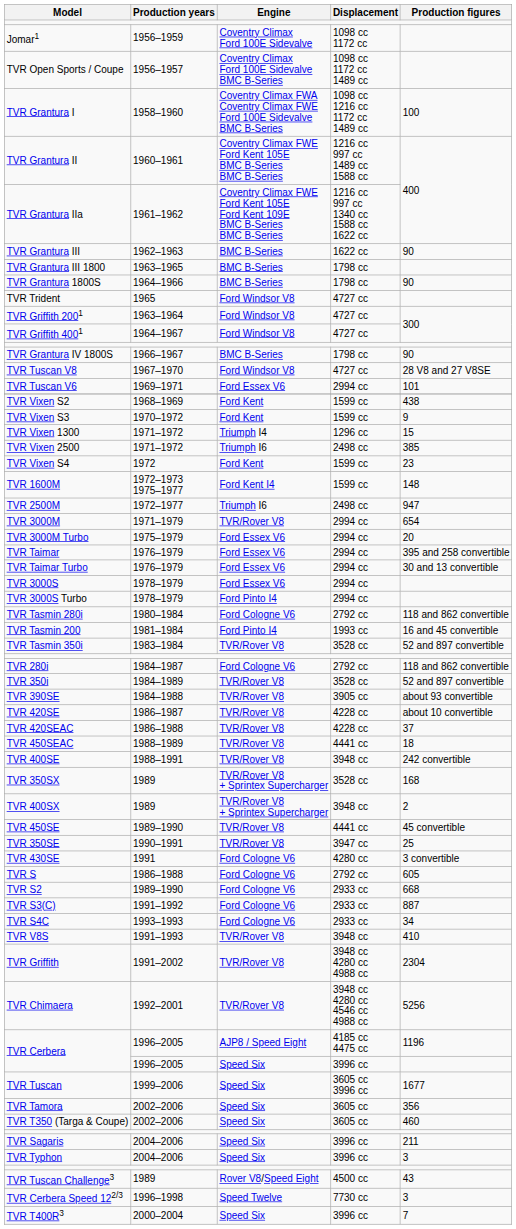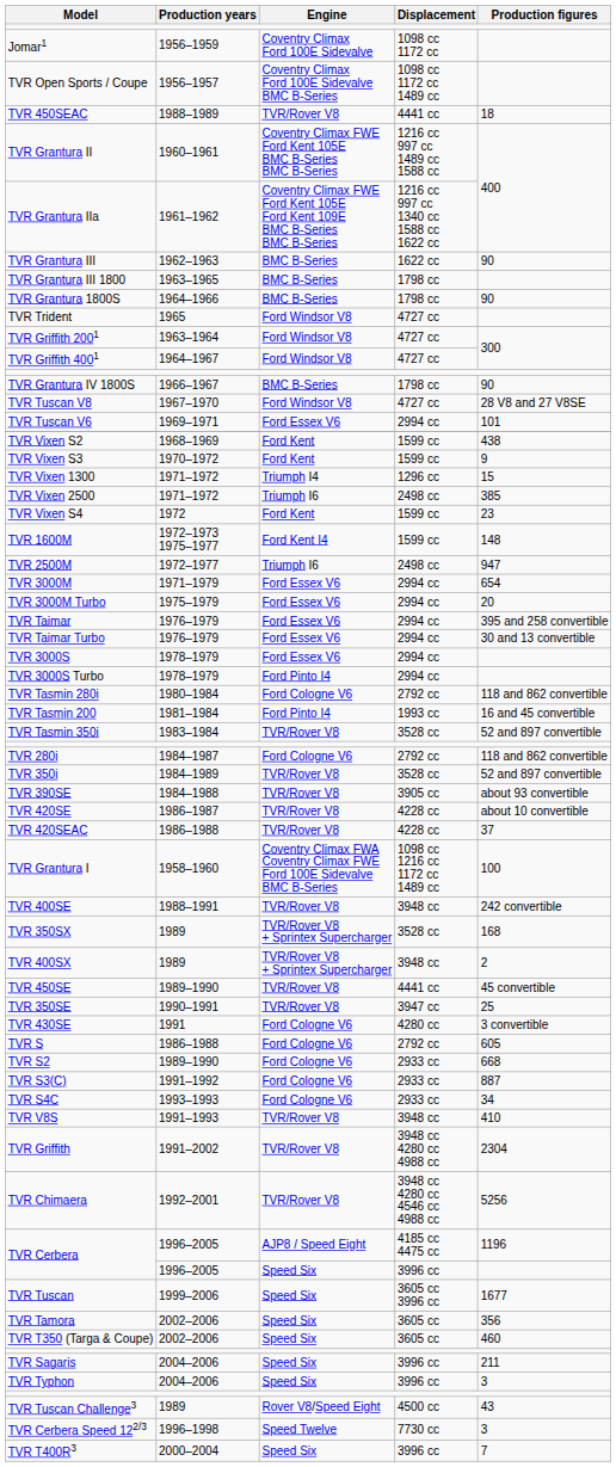 <table class="wikitable" style="font-size:92%;">
 <tr>
 <th>Model</th>
 <th>Production years</th>
 <th>Engine</th>
 <th>Displacement</th>
 <th>Production figures</th>
 </tr>
 <tr>
 <td colspan=5></td>
 </tr>
 <tr>
 <td>Jomar<sup>1</sup></td>
 <td>1956–1959</td>
 <td><a href='#'>Coventry Climax</a><br><a href='#'>Ford 100E Sidevalve</a><br></td>
 <td>1098 cc<br>1172 cc</td>
 <td></td>
 </tr>
 <tr>
 <td>TVR Open Sports / Coupe</td>
 <td>1956–1957</td>
 <td><a href='#'>Coventry Climax</a><br><a href='#'>Ford 100E Sidevalve</a><br><a href='#'>BMC B-Series</a></td>
 <td>1098 cc<br>1172 cc<br>1489 cc</td>
 <td></td>
 </tr>
 <tr>
-<td><a href='#'>TVR Grantura</a> I</td>
-<td>1958–1960</td>
-<td><a href='#'>Coventry Climax FWA</a><br><a href='#'>Coventry Climax FWE</a><br><a href='#'>Ford 100E Sidevalve</a><br><a href='#'>BMC B-Series</a></td>
-<td>1098 cc<br>1216 cc<br>1172 cc<br>1489 cc</td>
-<td>100</td>
+<td><a href='#'>TVR 450SEAC</a></td>
+<td>1988–1989</td>
+<td><a href='#'>TVR/Rover V8</a></td>
+<td>4441 cc</td>
+<td>18</td>
 </tr>
 <tr>
 <td><a href='#'>TVR Grantura</a> II</td>
 <td>1960–1961</td>
 <td><a href='#'>Coventry Climax FWE</a><br><a href='#'>Ford Kent 105E</a><br><a href='#'>BMC B-Series</a><br><a href='#'>BMC B-Series</a></td>
 <td>1216 cc<br>997 cc<br>1489 cc<br>1588 cc</td>
 <td rowspan=2>400</td>
 </tr>
 <tr>
 <td><a href='#'>TVR Grantura</a> IIa</td>
 <td>1961–1962</td>
 <td><a href='#'>Coventry Climax FWE</a><br><a href='#'>Ford Kent 105E</a><br><a href='#'>Ford Kent 109E</a><br><a href='#'>BMC B-Series</a><br><a href='#'>BMC B-Series</a></td>
 <td>1216 cc<br>997 cc<br>1340 cc<br>1588 cc<br>1622 cc</td>
 </tr>
 <tr>
 <td><a href='#'>TVR Grantura</a> III</td>
 <td>1962–1963</td>
 <td><a href='#'>BMC B-Series</a></td>
 <td>1622 cc</td>
 <td>90</td>
 </tr>
 <tr>
 <td><a href='#'>TVR Grantura</a> III 1800</td>
 <td>1963–1965</td>
 <td><a href='#'>BMC B-Series</a></td>
 <td>1798 cc</td>
 <td></td>
 </tr>
 <tr>
 <td><a href='#'>TVR Grantura</a> 1800S</td>
 <td>1964–1966</td>
 <td><a href='#'>BMC B-Series</a></td>
 <td>1798 cc</td>
 <td>90</td>
 </tr>
 <tr>
 <td>TVR Trident</td>
 <td>1965</td>
 <td><a href='#'>Ford Windsor V8</a></td>
 <td>4727 cc</td>
 <td></td>
 </tr>
 <tr>
 <td><a href='#'>TVR Griffith 200</a><sup>1</sup></td>
 <td>1963–1964</td>
 <td><a href='#'>Ford Windsor V8</a></td>
 <td>4727 cc</td>
 <td rowspan=2>300</td>
 </tr>
 <tr>
 <td><a href='#'>TVR Griffith 400</a><sup>1</sup></td>
 <td>1964–1967</td>
 <td><a href='#'>Ford Windsor V8</a></td>
 <td>4727 cc</td>
 </tr>
 <tr>
 <td colspan=5></td>
 </tr>
 <tr>
 <td><a href='#'>TVR Grantura</a> IV 1800S</td>
 <td>1966–1967</td>
 <td><a href='#'>BMC B-Series</a></td>
 <td>1798 cc</td>
 <td>90</td>
 </tr>
 <tr>
 <td><a href='#'>TVR Tuscan V8</a></td>
 <td>1967–1970</td>
 <td><a href='#'>Ford Windsor V8</a></td>
 <td>4727 cc</td>
 <td>28 V8 and 27 V8SE</td>
 </tr>
 <tr>
 <td><a href='#'>TVR Tuscan V6</a></td>
 <td>1969–1971</td>
 <td><a href='#'>Ford Essex V6</a></td>
 <td>2994 cc</td>
 <td>101</td>
 </tr>
 <tr>
 </tr>
 <tr>
 <td><a href='#'>TVR Vixen</a> S2</td>
 <td>1968–1969</td>
 <td><a href='#'>Ford Kent</a></td>
 <td>1599 cc</td>
 <td>438</td>
 </tr>
 <tr>
 <td><a href='#'>TVR Vixen</a> S3</td>
 <td>1970–1972</td>
 <td><a href='#'>Ford Kent</a></td>
 <td>1599 cc</td>
 <td>9</td>
 </tr>
 <tr>
 <td><a href='#'>TVR Vixen</a> 1300</td>
 <td>1971–1972</td>
 <td><a href='#'>Triumph</a> I4</td>
 <td>1296 cc</td>
 <td>15</td>
 </tr>
 <tr>
 <td><a href='#'>TVR Vixen</a> 2500</td>
 <td>1971–1972</td>
 <td><a href='#'>Triumph</a> I6</td>
 <td>2498 cc</td>
 <td>385</td>
 </tr>
 <tr>
 <td><a href='#'>TVR Vixen</a> S4</td>
 <td>1972</td>
 <td><a href='#'>Ford Kent</a></td>
 <td>1599 cc</td>
 <td>23</td>
 </tr>
 <tr>
 <td><a href='#'>TVR 1600M</a></td>
 <td>1972–1973<br>1975–1977</td>
 <td><a href='#'>Ford Kent I4</a></td>
 <td>1599 cc</td>
 <td>148</td>
 </tr>
 <tr>
 <td><a href='#'>TVR 2500M</a></td>
 <td>1972–1977</td>
 <td><a href='#'>Triumph</a> I6</td>
 <td>2498 cc</td>
 <td>947</td>
 </tr>
 <tr>
 <td><a href='#'>TVR 3000M</a></td>
 <td>1971–1979</td>
-<td><a href='#'>TVR/Rover V8</a></td>
+<td><a href='#'>Ford Essex V6</a></td>
 <td>2994 cc</td>
 <td>654</td>
 </tr>
 <tr>
 <td><a href='#'>TVR 3000M Turbo</a></td>
 <td>1975–1979</td>
 <td><a href='#'>Ford Essex V6</a></td>
 <td>2994 cc</td>
 <td>20</td>
 </tr>
 <tr>
 <td><a href='#'>TVR Taimar</a></td>
 <td>1976–1979</td>
 <td><a href='#'>Ford Essex V6</a></td>
 <td>2994 cc</td>
 <td>395 and 258 convertible</td>
 </tr>
 <tr>
 <td><a href='#'>TVR Taimar Turbo</a></td>
 <td>1976–1979</td>
 <td><a href='#'>Ford Essex V6</a></td>
 <td>2994 cc</td>
 <td>30 and 13 convertible</td>
 </tr>
 <tr>
 <td><a href='#'>TVR 3000S</a></td>
 <td>1978–1979</td>
 <td><a href='#'>Ford Essex V6</a></td>
 <td>2994 cc</td>
 <td></td>
 </tr>
 <tr>
 <td><a href='#'>TVR 3000S</a> Turbo</td>
 <td>1978–1979</td>
 <td><a href='#'>Ford Pinto I4</a></td>
 <td>2994 cc</td>
 <td></td>
 </tr>
 <tr>
 <td><a href='#'>TVR Tasmin 280i</a></td>
 <td>1980–1984</td>
 <td><a href='#'>Ford Cologne V6</a></td>
 <td>2792 cc</td>
 <td>118 and 862 convertible</td>
 </tr>
 <tr>
 <td><a href='#'>TVR Tasmin 200</a></td>
 <td>1981–1984</td>
 <td><a href='#'>Ford Pinto I4</a></td>
 <td>1993 cc</td>
 <td>16 and 45 convertible</td>
 </tr>
 <tr>
 <td><a href='#'>TVR Tasmin 350i</a></td>
 <td>1983–1984</td>
 <td><a href='#'>TVR/Rover V8</a></td>
 <td>3528 cc</td>
 <td>52 and 897 convertible</td>
 </tr>
 <tr>
 <td colspan=5></td>
 </tr>
 <tr>
 <td><a href='#'>TVR 280i</a></td>
 <td>1984–1987</td>
 <td><a href='#'>Ford Cologne V6</a></td>
 <td>2792 cc</td>
 <td>118 and 862 convertible</td>
 </tr>
 <tr>
 <td><a href='#'>TVR 350i</a></td>
 <td>1984–1989</td>
 <td><a href='#'>TVR/Rover V8</a></td>
 <td>3528 cc</td>
 <td>52 and 897 convertible</td>
 </tr>
 <tr>
 <td><a href='#'>TVR 390SE</a></td>
 <td>1984–1988</td>
 <td><a href='#'>TVR/Rover V8</a></td>
 <td>3905 cc</td>
 <td>about 93 convertible</td>
 </tr>
 <tr>
 <td><a href='#'>TVR 420SE</a></td>
 <td>1986–1987</td>
 <td><a href='#'>TVR/Rover V8</a></td>
 <td>4228 cc</td>
 <td>about 10 convertible</td>
 </tr>
 <tr>
 <td><a href='#'>TVR 420SEAC</a></td>
 <td>1986–1988</td>
 <td><a href='#'>TVR/Rover V8</a></td>
 <td>4228 cc</td>
 <td>37</td>
 </tr>
 <tr>
-<td><a href='#'>TVR 450SEAC</a></td>
-<td>1988–1989</td>
-<td><a href='#'>TVR/Rover V8</a></td>
-<td>4441 cc</td>
-<td>18</td>
+<td><a href='#'>TVR Grantura</a> I</td>
+<td>1958–1960</td>
+<td><a href='#'>Coventry Climax FWA</a><br><a href='#'>Coventry Climax FWE</a><br><a href='#'>Ford 100E Sidevalve</a><br><a href='#'>BMC B-Series</a></td>
+<td>1098 cc<br>1216 cc<br>1172 cc<br>1489 cc</td>
+<td>100</td>
 </tr>
 <tr>
 <td><a href='#'>TVR 400SE</a></td>
 <td>1988–1991</td>
 <td><a href='#'>TVR/Rover V8</a></td>
 <td>3948 cc</td>
 <td>242 convertible</td>
 </tr>
 <tr>
 <td><a href='#'>TVR 350SX</a></td>
 <td>1989</td>
 <td><a href='#'>TVR/Rover V8 <br>+ Sprintex Supercharger</a></td>
 <td>3528 cc</td>
 <td>168</td>
 </tr>
 <tr>
 <td><a href='#'>TVR 400SX</a></td>
 <td>1989</td>
 <td><a href='#'>TVR/Rover V8 <br>+ Sprintex Supercharger</a></td>
 <td>3948 cc</td>
 <td>2</td>
 </tr>
 <tr>
 <td><a href='#'>TVR 450SE</a></td>
 <td>1989–1990</td>
 <td><a href='#'>TVR/Rover V8</a></td>
 <td>4441 cc</td>
 <td>45 convertible</td>
 </tr>
 <tr>
 <td><a href='#'>TVR 350SE</a></td>
 <td>1990–1991</td>
 <td><a href='#'>TVR/Rover V8</a></td>
 <td>3947 cc</td>
 <td>25</td>
 </tr>
 <tr>
 <td><a href='#'>TVR 430SE</a></td>
 <td>1991</td>
 <td><a href='#'>Ford Cologne V6</a></td>
 <td>4280 cc</td>
 <td>3 convertible</td>
 </tr>
 <tr>
 <td><a href='#'>TVR S</a></td>
 <td>1986–1988</td>
 <td><a href='#'>Ford Cologne V6</a></td>
 <td>2792 cc</td>
 <td>605</td>
 </tr>
 <tr>
 <td><a href='#'>TVR S2</a></td>
 <td>1989–1990</td>
 <td><a href='#'>Ford Cologne V6</a></td>
 <td>2933 cc</td>
 <td>668</td>
 </tr>
 <tr>
 <td><a href='#'>TVR S3(C)</a></td>
 <td>1991–1992</td>
 <td><a href='#'>Ford Cologne V6</a></td>
 <td>2933 cc</td>
 <td>887</td>
 </tr>
 <tr>
 <td><a href='#'>TVR S4C</a></td>
 <td>1993–1993</td>
 <td><a href='#'>Ford Cologne V6</a></td>
 <td>2933 cc</td>
 <td>34</td>
 </tr>
 <tr>
 <td><a href='#'>TVR V8S</a></td>
 <td>1991–1993</td>
 <td><a href='#'>TVR/Rover V8</a></td>
 <td>3948 cc</td>
 <td>410</td>
 </tr>
 <tr>
 <td><a href='#'>TVR Griffith</a></td>
 <td>1991–2002</td>
 <td><a href='#'>TVR/Rover V8</a></td>
 <td>3948 cc<br>4280 cc<br>4988 cc</td>
 <td>2304</td>
 </tr>
 <tr>
 <td><a href='#'>TVR Chimaera</a></td>
 <td>1992–2001</td>
 <td><a href='#'>TVR/Rover V8</a></td>
 <td>3948 cc<br>4280 cc<br>4546 cc<br>4988 cc</td>
 <td>5256</td>
 </tr>
 <tr>
 <td rowspan=2><a href='#'>TVR Cerbera</a></td>
 <td>1996–2005</td>
 <td><a href='#'>AJP8 / Speed Eight</a></td>
 <td>4185 cc<br>4475 cc</td>
 <td>1196</td>
 </tr>
 <tr>
 <td>1996–2005</td>
 <td><a href='#'>Speed Six</a></td>
 <td>3996 cc</td>
 <td></td>
 </tr>
 <tr>
 <td><a href='#'>TVR Tuscan</a></td>
 <td>1999–2006</td>
 <td><a href='#'>Speed Six</a></td>
 <td>3605 cc<br>3996 cc</td>
 <td>1677</td>
 </tr>
 <tr>
 <td><a href='#'>TVR Tamora</a></td>
 <td>2002–2006</td>
 <td><a href='#'>Speed Six</a></td>
 <td>3605 cc</td>
 <td>356</td>
 </tr>
 <tr>
 <td><a href='#'>TVR T350</a> (Targa & Coupe)</td>
 <td>2002–2006</td>
 <td><a href='#'>Speed Six</a></td>
 <td>3605 cc</td>
 <td>460</td>
 </tr>
 <tr>
 <td colspan=5></td>
 </tr>
 <tr>
 <td><a href='#'>TVR Sagaris</a></td>
 <td>2004–2006</td>
 <td><a href='#'>Speed Six</a></td>
 <td>3996 cc</td>
 <td>211</td>
 </tr>
 <tr>
 <td><a href='#'>TVR Typhon</a></td>
 <td>2004–2006</td>
 <td><a href='#'>Speed Six</a></td>
 <td>3996 cc</td>
 <td>3</td>
 </tr>
 <tr>
 <td colspan=5></td>
 </tr>
 <tr>
 <td><a href='#'>TVR Tuscan Challenge</a><sup>3</sup></td>
 <td>1989</td>
 <td><a href='#'>Rover V8</a>/<a href='#'>Speed Eight</a></td>
 <td>4500 cc</td>
 <td>43</td>
 </tr>
 <tr>
 <td><a href='#'>TVR Cerbera Speed 12</a><sup>2/3</sup></td>
 <td>1996–1998</td>
 <td><a href='#'>Speed Twelve</a></td>
 <td>7730 cc</td>
 <td>3</td>
 </tr>
 <tr>
 <td><a href='#'>TVR T400R</a><sup>3</sup></td>
 <td>2000–2004</td>
 <td><a href='#'>Speed Six</a></td>
 <td>3996 cc</td>
 <td>7</td>
 </tr>
 </table>
